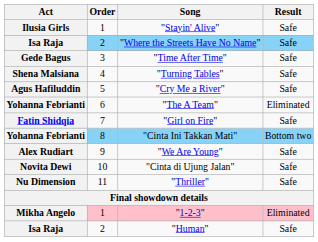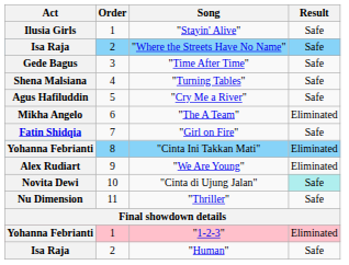 <table class="wikitable plainrowheaders" style="text-align:center;">
 <tr>
 <th scope="col">Act</th>
 <th scope="col">Order</th>
 <th scope="col">Song</th>
 <th scope="col">Result</th>
 </tr>
 <tr>
 <th scope="row">Ilusia Girls</th>
 <td>1</td>
 <td>"<a href='#'>Stayin' Alive</a>"</td>
 <td>Safe</td>
 </tr>
 <tr style="background:#87D3F8;">
 <th scope="row">Isa Raja</th>
 <td>2</td>
 <td>"<a href='#'>Where the Streets Have No Name</a>"</td>
 <td>Safe</td>
 </tr>
 <tr>
 <th scope="row">Gede Bagus</th>
 <td>3</td>
 <td>"<a href='#'>Time After Time</a>"</td>
 <td>Safe</td>
 </tr>
 <tr>
 <th scope="row">Shena Malsiana</th>
 <td>4</td>
 <td>"<a href='#'>Turning Tables</a>"</td>
 <td>Safe</td>
 </tr>
 <tr>
 <th scope="row">Agus Hafiluddin</th>
 <td>5</td>
 <td>"<a href='#'>Cry Me a River</a>"</td>
 <td>Safe</td>
 </tr>
 <tr>
-<th scope="row">Yohanna Febrianti</th>
+<th scope="row">Mikha Angelo</th>
 <td>6</td>
 <td>"<a href='#'>The A Team</a>"</td>
 <td>Eliminated</td>
 </tr>
 <tr>
 <th scope="row"><a href='#'>Fatin Shidqia</a></th>
 <td>7</td>
 <td>"<a href='#'>Girl on Fire</a>"</td>
 <td>Safe</td>
 </tr>
 <tr style="background:#87D3F8;">
 <th scope="row">Yohanna Febrianti</th>
 <td>8</td>
 <td>"Cinta Ini Takkan Mati"</td>
-<td>Bottom two</td>
+<td>Eliminated</td>
 </tr>
 <tr>
 <th scope="row">Alex Rudiart</th>
 <td>9</td>
 <td>"<a href='#'>We Are Young</a>"</td>
-<td>Safe</td>
+<td>Eliminated</td>
 </tr>
 <tr>
 <th scope="row">Novita Dewi</th>
 <td>10</td>
 <td>"Cinta di Ujung Jalan"</td>
-<td>Safe</td>
+<td style="background: paleturquoise;">Safe</td>
 </tr>
 <tr>
 <th scope="row">Nu Dimension</th>
 <td>11</td>
 <td>"<a href='#'>Thriller</a>"</td>
 <td>Safe</td>
 </tr>
 <tr>
 <th colspan="4">Final showdown details</th>
 </tr>
 <tr style="background:pink;">
-<th scope="row">Mikha Angelo</th>
+<th scope="row">Yohanna Febrianti</th>
 <td>1</td>
 <td>"<a href='#'>1-2-3</a>"</td>
 <td>Eliminated</td>
 </tr>
 <tr>
 <th scope="row">Isa Raja</th>
 <td>2</td>
 <td>"<a href='#'>Human</a>"</td>
 <td>Safe</td>
 </tr>
 </table>
